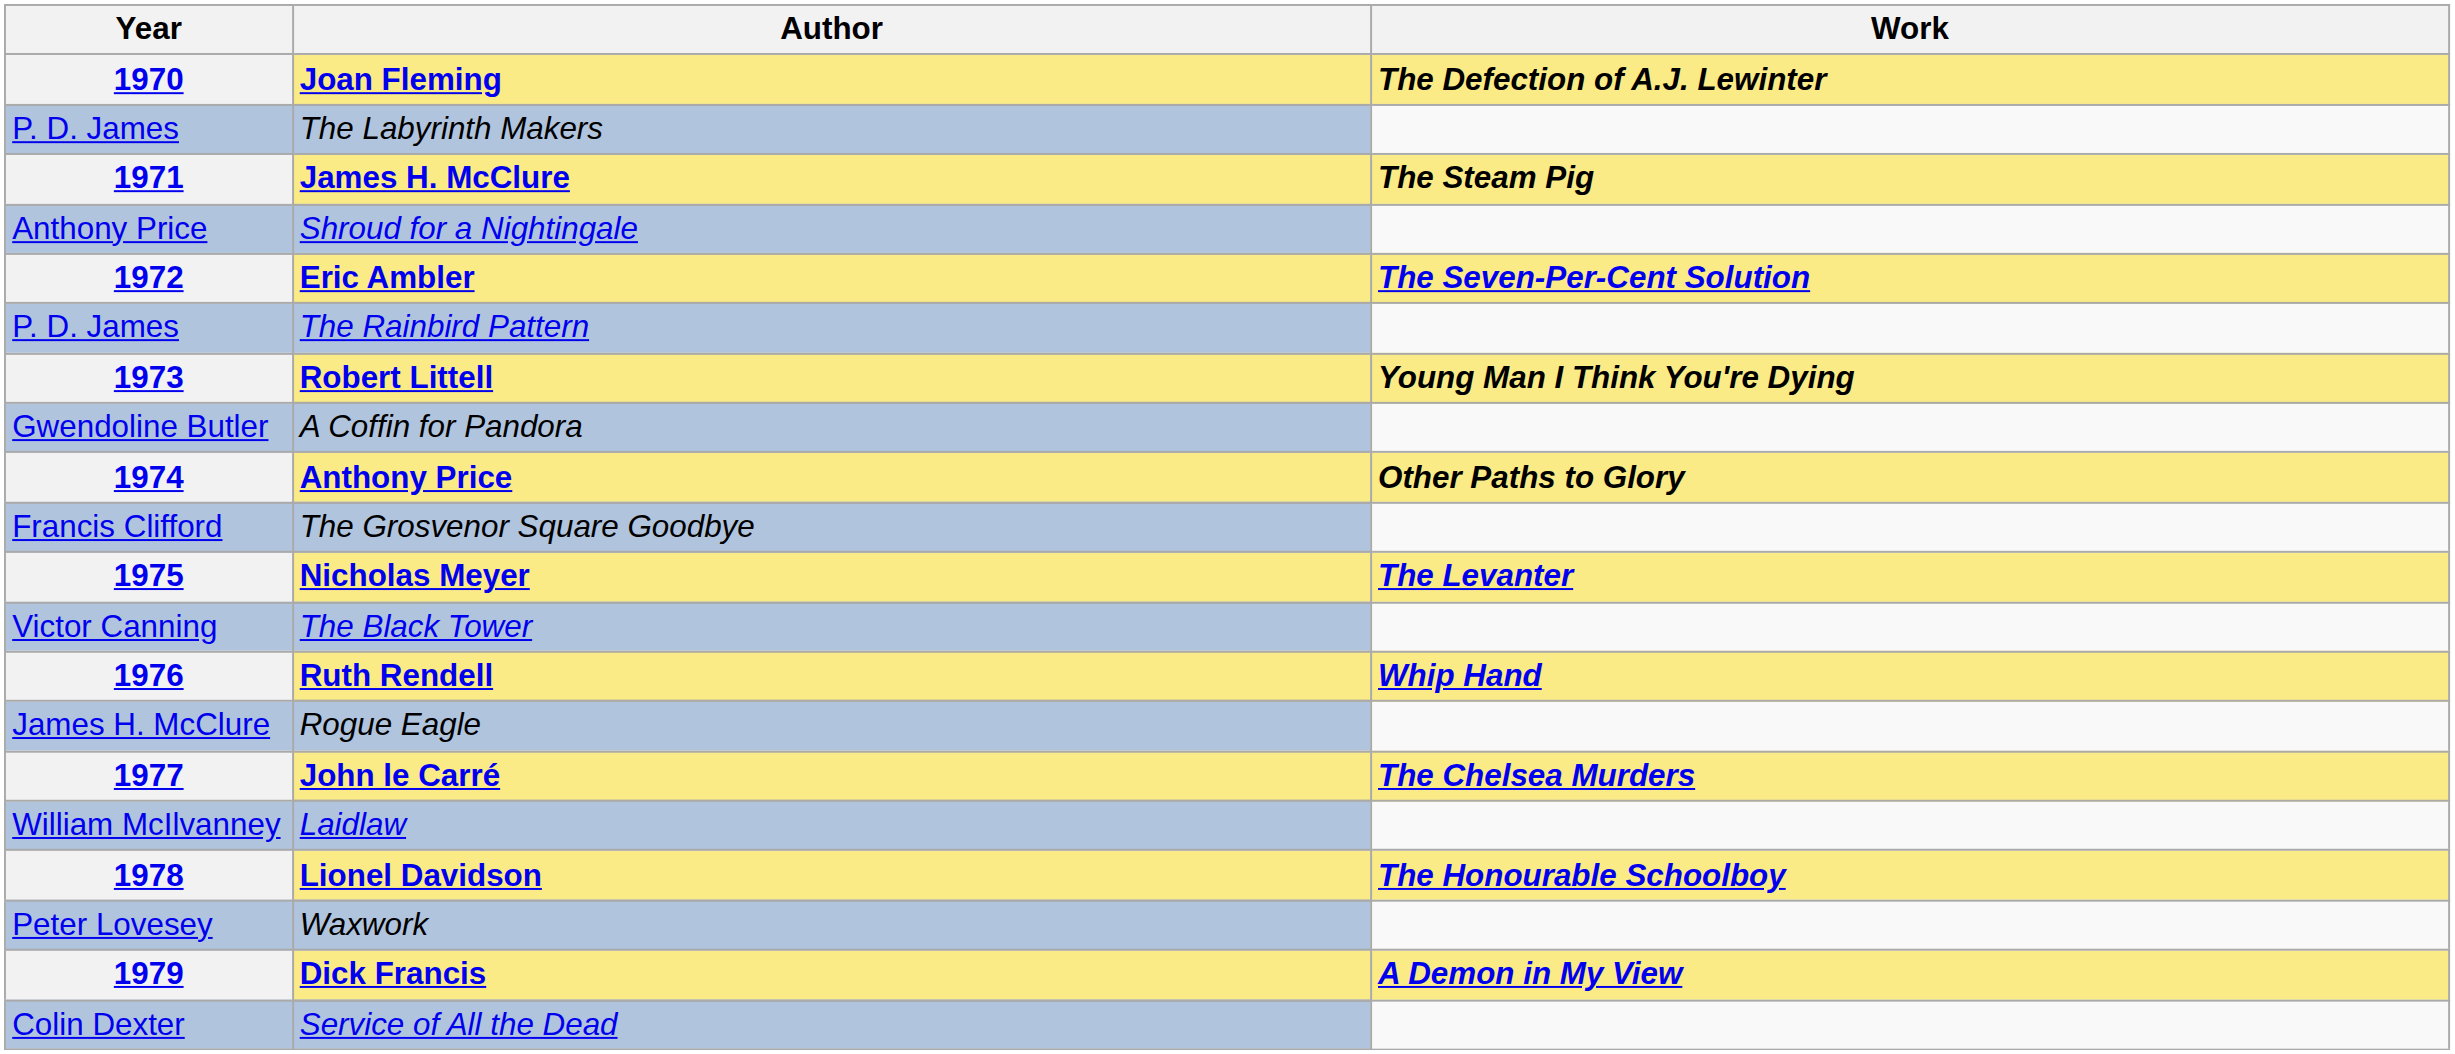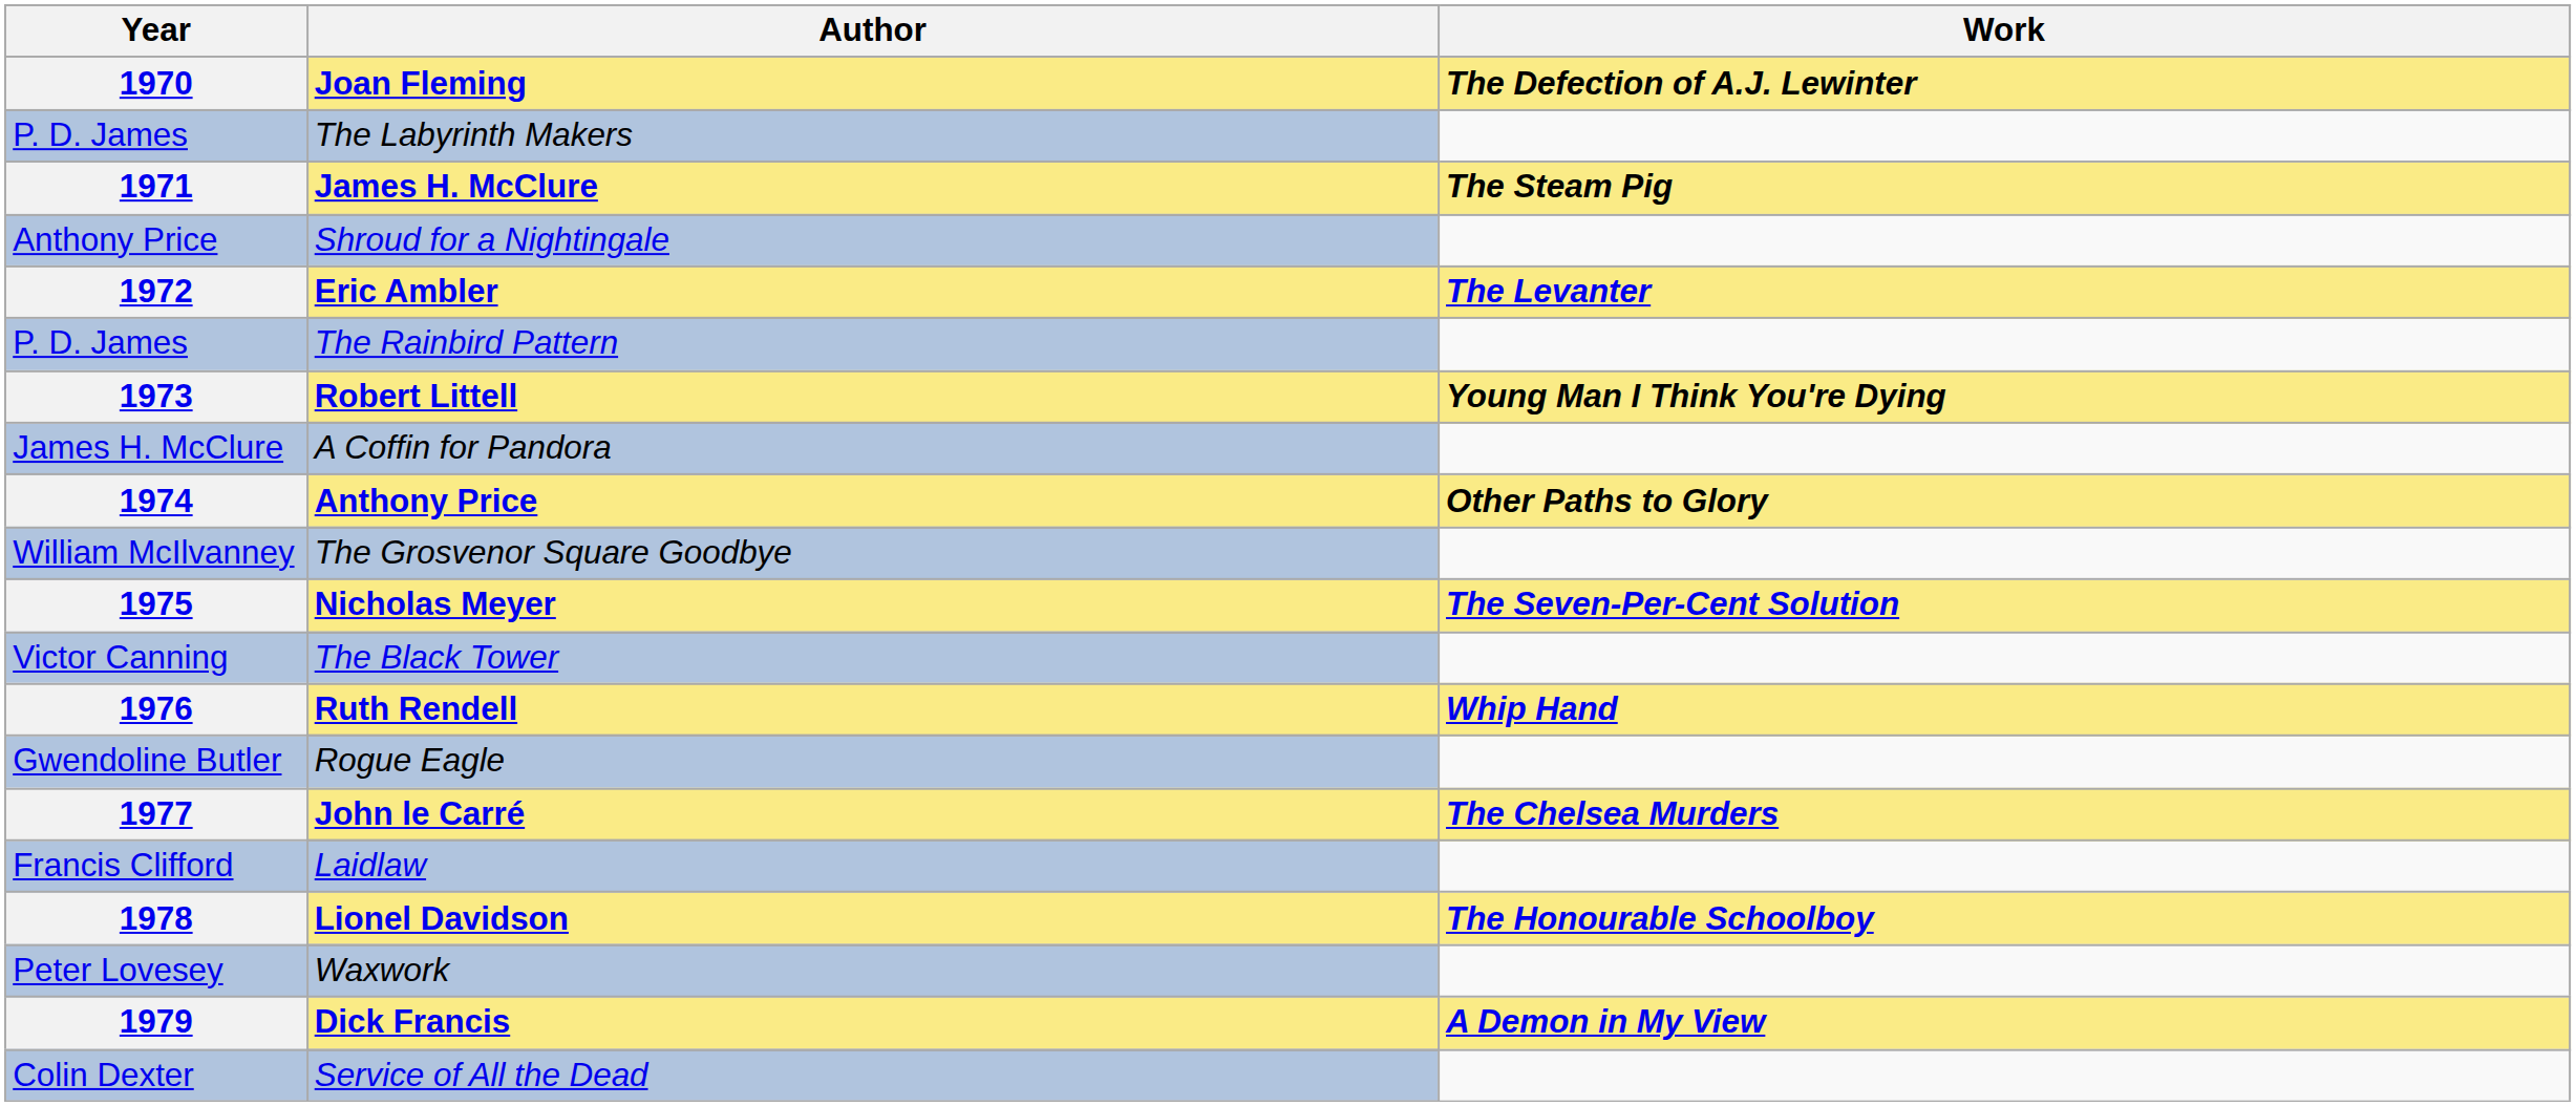 <table class="wikitable sortable" style="text-align:left;">
 <tr>
 <th scope="col" style="width:8%;">Year</th>
 <th scope="col" style="width:30%;">Author</th>
 <th scope="col" style="width:30%;">Work</th>
 </tr>
 <tr>
 <th scope="row" rowspan=2 style="text-align:center"><a href='#'>1970</a></th>
 <td style="background:#FAEB86;"><strong><a href='#'>Joan Fleming</a> </strong></td>
 <td style="background:#FAEB86;"><strong><em>The Defection of A.J. Lewinter</em></strong></td>
 </tr>
 <tr>
 </tr>
 <tr style="background:#B0C4DE;">
 <td><a href='#'>P. D. James</a></td>
 <td><em>The Labyrinth Makers</em></td>
 </tr>
 <tr>
 <th scope="row" rowspan=2 style="text-align:center"><a href='#'>1971</a></th>
 <td style="background:#FAEB86;"><strong><a href='#'>James H. McClure</a> </strong></td>
 <td style="background:#FAEB86;"><strong><em>The Steam Pig</em></strong></td>
 </tr>
 <tr>
 </tr>
 <tr style="background:#B0C4DE;">
 <td><a href='#'>Anthony Price</a></td>
 <td><em><a href='#'>Shroud for a Nightingale</a></em></td>
 </tr>
 <tr>
 <th scope="row" rowspan=2 style="text-align:center"><a href='#'>1972</a></th>
 <td style="background:#FAEB86;"><strong><a href='#'>Eric Ambler</a> </strong></td>
-<td style="background:#FAEB86;"><strong><em><a href='#'>The Seven-Per-Cent Solution</a></em></strong></td>
+<td style="background:#FAEB86;"><strong><em><a href='#'>The Levanter</a></em></strong></td>
 </tr>
 <tr>
 </tr>
 <tr style="background:#B0C4DE;">
 <td><a href='#'>P. D. James</a></td>
 <td><em><a href='#'>The Rainbird Pattern</a></em></td>
 </tr>
 <tr>
 <th scope="row" rowspan=2 style="text-align:center"><a href='#'>1973</a></th>
 <td style="background:#FAEB86;"><strong><a href='#'>Robert Littell</a> </strong></td>
 <td style="background:#FAEB86;"><strong><em>Young Man I Think You're Dying</em></strong></td>
 </tr>
 <tr>
 </tr>
 <tr style="background:#B0C4DE;">
-<td><a href='#'>Gwendoline Butler</a></td>
+<td><a href='#'>James H. McClure</a></td>
 <td><em>A Coffin for Pandora</em></td>
 </tr>
 <tr>
 <th scope="row" rowspan=2 style="text-align:center"><a href='#'>1974</a></th>
 <td style="background:#FAEB86;"><strong><a href='#'>Anthony Price</a> </strong></td>
 <td style="background:#FAEB86;"><strong><em>Other Paths to Glory</em></strong></td>
 </tr>
 <tr>
 </tr>
 <tr style="background:#B0C4DE;">
-<td><a href='#'>Francis Clifford</a></td>
+<td><a href='#'>William McIlvanney</a></td>
 <td><em>The Grosvenor Square Goodbye</em></td>
 </tr>
 <tr>
 <th scope="row" rowspan=2 style="text-align:center"><a href='#'>1975</a></th>
 <td style="background:#FAEB86;"><strong><a href='#'>Nicholas Meyer</a> </strong></td>
-<td style="background:#FAEB86;"><strong><em><a href='#'>The Levanter</a></em></strong></td>
+<td style="background:#FAEB86;"><strong><em><a href='#'>The Seven-Per-Cent Solution</a></em></strong></td>
 </tr>
 <tr>
 </tr>
 <tr style="background:#B0C4DE;">
 <td><a href='#'>Victor Canning</a></td>
 <td><em><a href='#'>The Black Tower</a></em></td>
 </tr>
 <tr>
 <th scope="row" rowspan=2 style="text-align:center"><a href='#'>1976</a></th>
 <td style="background:#FAEB86;"><strong><a href='#'>Ruth Rendell</a> </strong></td>
 <td style="background:#FAEB86;"><strong><em><a href='#'>Whip Hand</a></em></strong></td>
 </tr>
 <tr>
 </tr>
 <tr style="background:#B0C4DE;">
-<td><a href='#'>James H. McClure</a></td>
+<td><a href='#'>Gwendoline Butler</a></td>
 <td><em>Rogue Eagle</em></td>
 </tr>
 <tr>
 <th scope="row" rowspan=2 style="text-align:center"><a href='#'>1977</a></th>
 <td style="background:#FAEB86;"><strong><a href='#'>John le Carré</a> </strong></td>
 <td style="background:#FAEB86;"><strong><em><a href='#'>The Chelsea Murders</a></em></strong></td>
 </tr>
 <tr>
 </tr>
 <tr style="background:#B0C4DE;">
-<td><a href='#'>William McIlvanney</a></td>
+<td><a href='#'>Francis Clifford</a></td>
 <td><em><a href='#'>Laidlaw</a></em></td>
 </tr>
 <tr>
 <th scope="row" rowspan=2 style="text-align:center"><a href='#'>1978</a></th>
 <td style="background:#FAEB86;"><strong><a href='#'>Lionel Davidson</a> </strong></td>
 <td style="background:#FAEB86;"><strong><em><a href='#'>The Honourable Schoolboy</a></em></strong></td>
 </tr>
 <tr>
 </tr>
 <tr style="background:#B0C4DE;">
 <td><a href='#'>Peter Lovesey</a></td>
 <td><em>Waxwork</em></td>
 </tr>
 <tr>
 <th scope="row" rowspan=2 style="text-align:center"><a href='#'>1979</a></th>
 <td style="background:#FAEB86;"><strong><a href='#'>Dick Francis</a> </strong></td>
 <td style="background:#FAEB86;"><strong><em><a href='#'>A Demon in My View</a></em></strong></td>
 </tr>
 <tr>
 </tr>
 <tr style="background:#B0C4DE;">
 <td><a href='#'>Colin Dexter</a></td>
 <td><em><a href='#'>Service of All the Dead</a></em></td>
 </tr>
 <tr>
 </tr>
 </table>
